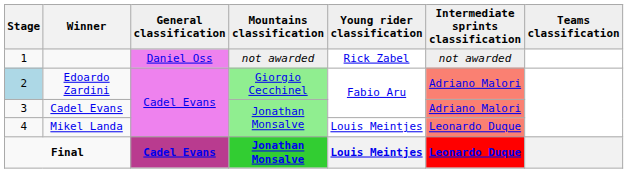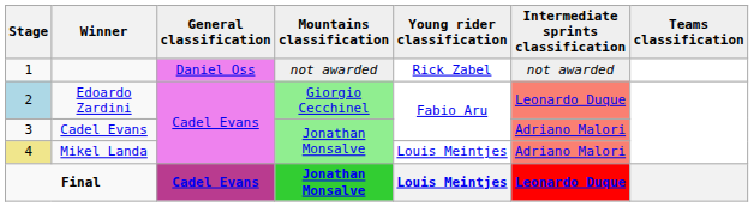 <table class="wikitable" style="text-align: center; font-size:smaller;">
 <tr>
 <th width="1%">Stage</th>
 <th width="14%">Winner</th>
 <th style="background:#EFEFEF;" width="15%">General classification<br></th>
 <th style="background:#EFEFEF;" width="15%">Mountains classification<br></th>
 <th style="background:#EFEFEF;" width="15%">Young rider classification<br></th>
 <th style="background:#EFEFEF;" width="15%">Intermediate sprints classification<br></th>
 <th style="background:#EFEFEF;" width="15%">Teams classification</th>
 </tr>
 <tr>
 <td>1</td>
 <td></td>
 <td style="background-color:violet;"><a href='#'>Daniel Oss</a></td>
 <td style="background-color:#EFEFEF;"><em>not awarded</em></td>
 <td style="background-color:white;"><a href='#'>Rick Zabel</a></td>
 <td style="background-color:#EFEFEF;"><em>not awarded</em></td>
 <td style="background-color:white;"></td>
 </tr>
 <tr>
 <td style="background: lightblue;">2</td>
 <td><a href='#'>Edoardo Zardini</a></td>
 <td style="background-color:violet;" rowspan=3><a href='#'>Cadel Evans</a></td>
 <td style="background-color:lightgreen;"><a href='#'>Giorgio Cecchinel</a></td>
 <td style="background-color:white;" rowspan=2><a href='#'>Fabio Aru</a></td>
-<td style="background-color:salmon;"><a href='#'>Adriano Malori</a></td>
+<td style="background-color:salmon;"><a href='#'>Leonardo Duque</a></td>
 <td style="background-color:white;" rowspan=3></td>
 </tr>
 <tr>
 <td>3</td>
 <td><a href='#'>Cadel Evans</a></td>
 <td style="background-color:lightgreen;" rowspan=2><a href='#'>Jonathan Monsalve</a></td>
 <td style="background-color:salmon;"><a href='#'>Adriano Malori</a></td>
 </tr>
 <tr>
-<td>4</td>
+<td style="background: khaki;">4</td>
 <td><a href='#'>Mikel Landa</a></td>
 <td style="background-color:white;"><a href='#'>Louis Meintjes</a></td>
-<td style="background-color:salmon;"><a href='#'>Leonardo Duque</a></td>
+<td style="background-color:salmon;"><a href='#'>Adriano Malori</a></td>
 </tr>
 <tr>
 <td colspan="2"><strong>Final</strong></td>
 <th style="background-color:#B93B8F;"><a href='#'>Cadel Evans</a></th>
 <th style="background-color:limegreen;"><a href='#'>Jonathan Monsalve</a></th>
 <th style="background-color:offwhite;"><a href='#'>Louis Meintjes</a></th>
 <th style="background-color:red;"><a href='#'>Leonardo Duque</a></th>
 <th style="background-color:offwhite;"></th>
 </tr>
 </table>
